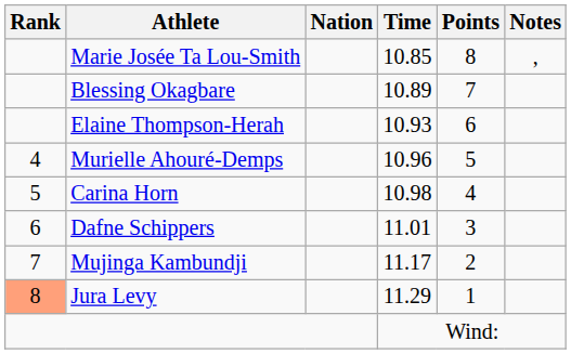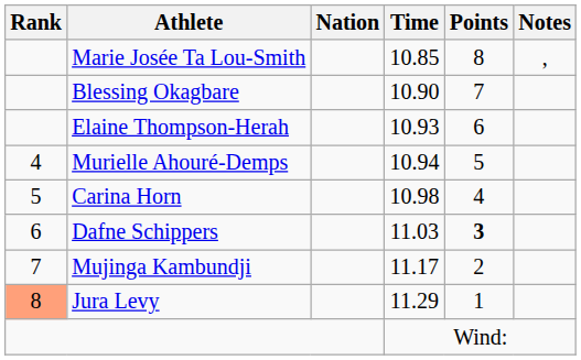 <table class="wikitable sortable" style="text-align:center;">
 <tr>
 <th scope="col" style="width: 10px;">Rank</th>
 <th scope="col">Athlete</th>
 <th scope="col">Nation</th>
 <th scope="col">Time</th>
 <th scope="col">Points</th>
 <th scope="col">Notes</th>
 </tr>
 <tr>
 <td></td>
 <td align=left><a href='#'>Marie Josée Ta Lou-Smith</a></td>
 <td align=left></td>
 <td>10.85</td>
 <td>8</td>
 <td>, </td>
 </tr>
 <tr>
 <td></td>
 <td align=left><a href='#'>Blessing Okagbare</a></td>
 <td align=left></td>
-<td>10.89</td>
+<td>10.90</td>
 <td>7</td>
 <td></td>
 </tr>
 <tr>
 <td></td>
 <td align=left><a href='#'>Elaine Thompson-Herah</a></td>
 <td align=left></td>
 <td>10.93</td>
 <td>6</td>
 <td></td>
 </tr>
 <tr>
 <td>4</td>
 <td align=left><a href='#'>Murielle Ahouré-Demps</a></td>
 <td align=left></td>
-<td>10.96</td>
+<td>10.94</td>
 <td>5</td>
 <td></td>
 </tr>
 <tr>
 <td>5</td>
 <td align=left><a href='#'>Carina Horn</a></td>
 <td align=left></td>
 <td>10.98</td>
 <td>4</td>
 <td><strong></strong></td>
 </tr>
 <tr>
 <td>6</td>
 <td align=left><a href='#'>Dafne Schippers</a></td>
 <td align=left></td>
-<td>11.01</td>
-<td>3</td>
+<td>11.03</td>
+<td><strong>3</strong></td>
 <td></td>
 </tr>
 <tr>
 <td>7</td>
 <td align=left><a href='#'>Mujinga Kambundji</a></td>
 <td align=left></td>
 <td>11.17</td>
 <td>2</td>
 <td></td>
 </tr>
 <tr>
 <td style="background: lightsalmon;">8</td>
 <td align=left><a href='#'>Jura Levy</a></td>
 <td align=left></td>
 <td>11.29</td>
 <td>1</td>
 <td></td>
 </tr>
 <tr class="sortbottom">
 <td colspan=3></td>
 <td colspan=3>Wind: </td>
 </tr>
 </table>
